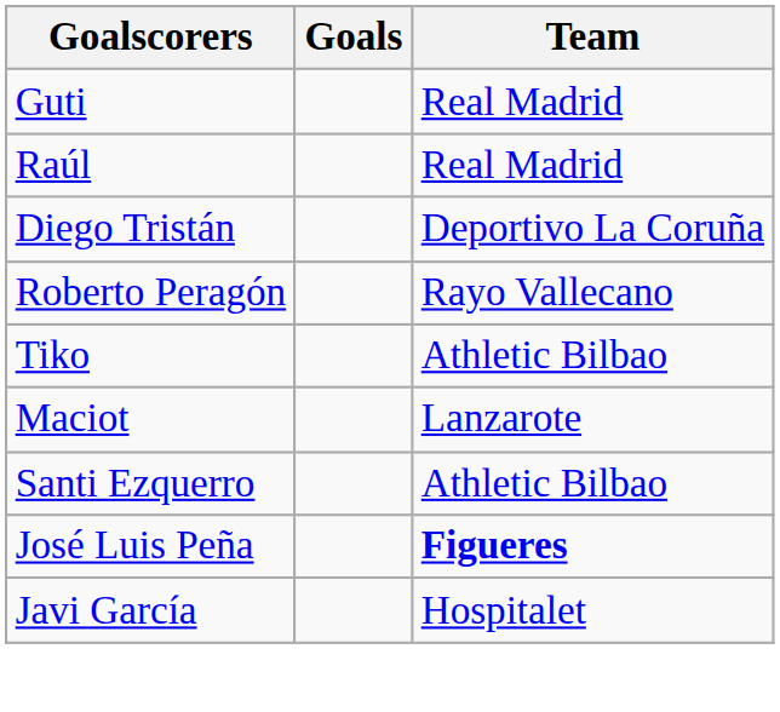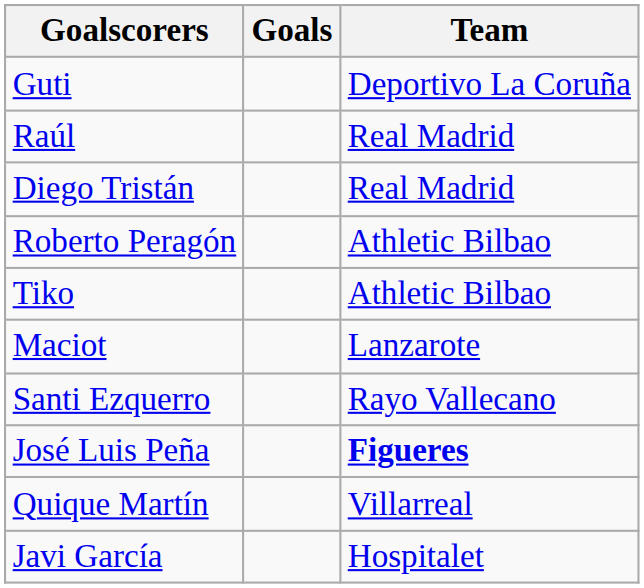 <table class="wikitable sortable" style="margin: 1em 1em 1em 0; background: #f9f9f9; border: 1px #aaa solid">
 <tr>
 <th>Goalscorers</th>
 <th>Goals</th>
 <th>Team</th>
 </tr>
 <tr>
 <td> <a href='#'>Guti</a></td>
 <td></td>
-<td><a href='#'>Real Madrid</a></td>
+<td><a href='#'>Deportivo La Coruña</a></td>
 </tr>
 <tr>
 <td> <a href='#'>Raúl</a></td>
 <td></td>
 <td><a href='#'>Real Madrid</a></td>
 </tr>
 <tr>
 <td> <a href='#'>Diego Tristán</a></td>
 <td></td>
-<td><a href='#'>Deportivo La Coruña</a></td>
+<td><a href='#'>Real Madrid</a></td>
 </tr>
 <tr>
 <td> <a href='#'>Roberto Peragón</a></td>
 <td></td>
-<td><a href='#'>Rayo Vallecano</a></td>
+<td><a href='#'>Athletic Bilbao</a></td>
 </tr>
 <tr>
 <td> <a href='#'>Tiko</a></td>
 <td></td>
 <td><a href='#'>Athletic Bilbao</a></td>
 </tr>
 <tr>
 <td> <a href='#'>Maciot</a></td>
 <td></td>
 <td><a href='#'>Lanzarote</a></td>
 </tr>
 <tr>
 <td> <a href='#'>Santi Ezquerro</a></td>
 <td></td>
-<td><a href='#'>Athletic Bilbao</a></td>
+<td><a href='#'>Rayo Vallecano</a></td>
 </tr>
 <tr>
 <td> <a href='#'>José Luis Peña</a></td>
 <td></td>
 <td><strong><a href='#'>Figueres</a></strong></td>
 </tr>
 <tr>
+<td> <a href='#'>Quique Martín</a></td>
+<td></td>
+<td><a href='#'>Villarreal</a></td>
+</tr>
+<tr>
 <td> <a href='#'>Javi García</a></td>
 <td></td>
 <td><a href='#'>Hospitalet</a></td>
 </tr>
 </table>
